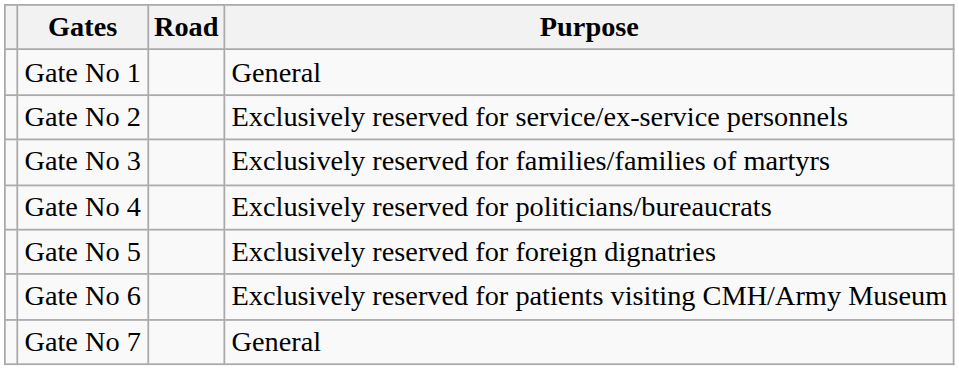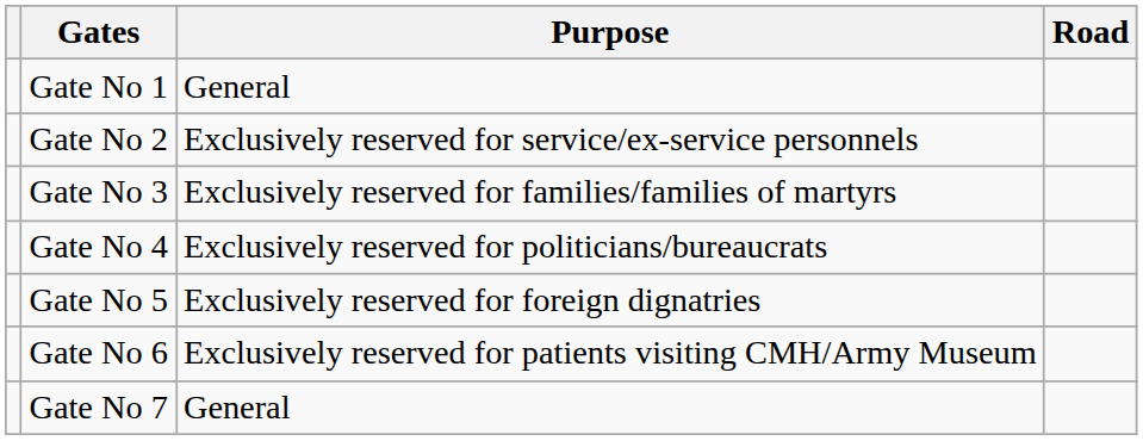 <table class="wikitable">
 <tr>
 <th></th>
 <th>Gates</th>
+<th>Purpose</th>
 <th>Road</th>
-<th>Purpose</th>
 </tr>
 <tr>
 <td></td>
 <td>Gate No 1</td>
+<td>General</td>
 <td></td>
-<td>General</td>
 </tr>
 <tr>
 <td></td>
 <td>Gate No 2</td>
+<td>Exclusively reserved for service/ex-service personnels</td>
 <td></td>
-<td>Exclusively reserved for service/ex-service personnels</td>
 </tr>
 <tr>
 <td></td>
 <td>Gate No 3</td>
+<td>Exclusively reserved for families/families of martyrs</td>
 <td></td>
-<td>Exclusively reserved for families/families of martyrs</td>
 </tr>
 <tr>
 <td></td>
 <td>Gate No 4</td>
+<td>Exclusively reserved for politicians/bureaucrats</td>
 <td></td>
-<td>Exclusively reserved for politicians/bureaucrats</td>
 </tr>
 <tr>
 <td></td>
 <td>Gate No 5</td>
+<td>Exclusively reserved for foreign dignatries</td>
 <td></td>
-<td>Exclusively reserved for foreign dignatries</td>
 </tr>
 <tr>
 <td></td>
 <td>Gate No 6</td>
+<td>Exclusively reserved for patients visiting CMH/Army Museum</td>
 <td></td>
-<td>Exclusively reserved for patients visiting CMH/Army Museum</td>
 </tr>
 <tr>
 <td></td>
 <td>Gate No 7</td>
+<td>General</td>
 <td></td>
-<td>General</td>
 </tr>
 </table>
